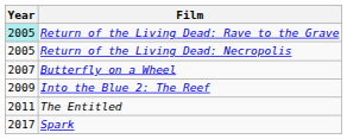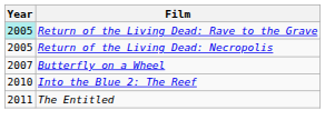 <table class= "wikitable sortable">
 <tr>
 <th>Year</th>
 <th>Film</th>
 </tr>
 <tr>
 <td style="background: paleturquoise;">2005</td>
 <td><em><a href='#'>Return of the Living Dead: Rave to the Grave</a></em></td>
 </tr>
 <tr>
 <td>2005</td>
 <td><em><a href='#'>Return of the Living Dead: Necropolis</a></em></td>
 </tr>
 <tr>
 <td>2007</td>
 <td><em><a href='#'>Butterfly on a Wheel</a></em></td>
 </tr>
 <tr>
-<td>2009</td>
+<td>2010</td>
 <td><em><a href='#'>Into the Blue 2: The Reef</a></em></td>
 </tr>
 <tr>
 <td>2011</td>
 <td data-sort-value= "Entitled"><em>The Entitled</em></td>
 </tr>
-<tr>
-<td>2017</td>
-<td data-sort-value= "Spark"><em><a href='#'>Spark</a></em></td>
-</tr>
 </table>
